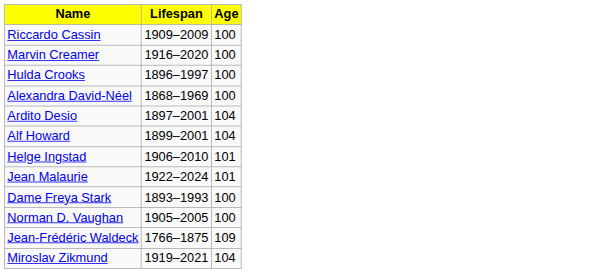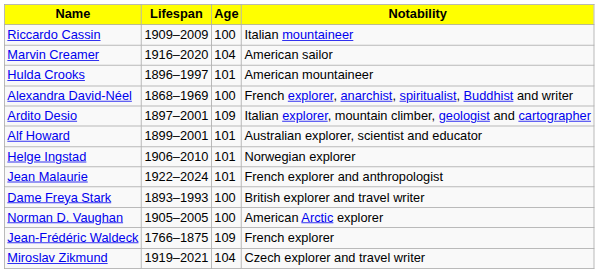 <table class="wikitable sortable">
 <tr>
 <th style="background-color: yellow">Name</th>
 <th style="background-color: yellow">Lifespan</th>
 <th style="background-color: yellow">Age</th>
+<th style="background-color: yellow">Notability</th>
 </tr>
 <tr>
 <td><a href='#'>Riccardo Cassin</a></td>
 <td>1909–2009</td>
 <td>100</td>
+<td>Italian <a href='#'>mountaineer</a></td>
 </tr>
 <tr>
 <td><a href='#'>Marvin Creamer</a></td>
 <td>1916–2020</td>
-<td>100</td>
+<td>104</td>
+<td>American sailor</td>
 </tr>
 <tr>
 <td><a href='#'>Hulda Crooks</a></td>
 <td>1896–1997</td>
-<td>100</td>
+<td>101</td>
+<td>American mountaineer</td>
 </tr>
 <tr>
 <td><a href='#'>Alexandra David-Néel</a></td>
 <td>1868–1969</td>
 <td>100</td>
+<td>French <a href='#'>explorer</a>, <a href='#'>anarchist</a>, <a href='#'>spiritualist</a>, <a href='#'>Buddhist</a> and writer</td>
 </tr>
 <tr>
 <td><a href='#'>Ardito Desio</a></td>
 <td>1897–2001</td>
-<td>104</td>
+<td>109</td>
+<td>Italian <a href='#'>explorer</a>, mountain climber, <a href='#'>geologist</a> and <a href='#'>cartographer</a></td>
 </tr>
 <tr>
 <td><a href='#'>Alf Howard</a></td>
 <td>1899–2001</td>
-<td>104</td>
+<td>101</td>
+<td>Australian explorer, scientist and educator</td>
 </tr>
 <tr>
 <td><a href='#'>Helge Ingstad</a></td>
 <td>1906–2010</td>
 <td>101</td>
+<td>Norwegian explorer</td>
 </tr>
 <tr>
 <td><a href='#'>Jean Malaurie</a></td>
 <td>1922–2024</td>
 <td>101</td>
+<td>French explorer and anthropologist</td>
 </tr>
 <tr>
 <td><a href='#'>Dame Freya Stark</a></td>
 <td>1893–1993</td>
 <td>100</td>
+<td>British explorer and travel writer</td>
 </tr>
 <tr>
 <td><a href='#'>Norman D. Vaughan</a></td>
 <td>1905–2005</td>
 <td>100</td>
+<td>American <a href='#'>Arctic</a> explorer</td>
 </tr>
 <tr>
 <td><a href='#'>Jean-Frédéric Waldeck</a></td>
 <td>1766–1875</td>
 <td>109</td>
+<td>French explorer</td>
 </tr>
 <tr>
 <td><a href='#'>Miroslav Zikmund</a></td>
 <td>1919–2021</td>
 <td>104</td>
+<td>Czech explorer and travel writer</td>
 </tr>
 </table>
